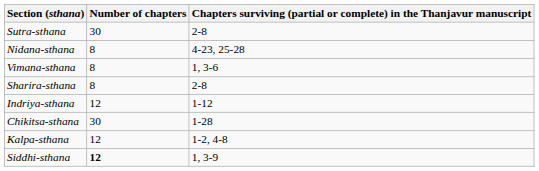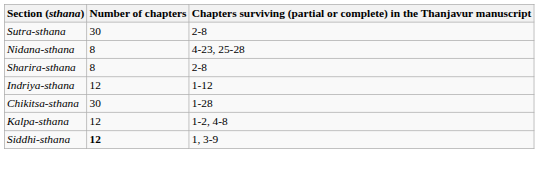 <table class="wikitable">
 <tr>
 <th>Section (<em>sthana</em>)</th>
 <th>Number of chapters</th>
 <th>Chapters surviving (partial or complete) in the Thanjavur manuscript</th>
 </tr>
 <tr>
 <td><em>Sutra-sthana</em></td>
 <td>30</td>
 <td>2-8</td>
 </tr>
 <tr>
 <td><em>Nidana-sthana</em></td>
 <td>8</td>
 <td>4-23, 25-28</td>
-</tr>
-<tr>
-<td><em>Vimana-sthana</em></td>
-<td>8</td>
-<td>1, 3-6</td>
 </tr>
 <tr>
 <td><em>Sharira-sthana</em></td>
 <td>8</td>
 <td>2-8</td>
 </tr>
 <tr>
 <td><em>Indriya-sthana</em></td>
 <td>12</td>
 <td>1-12</td>
 </tr>
 <tr>
 <td><em>Chikitsa-sthana</em></td>
 <td>30</td>
 <td>1-28</td>
 </tr>
 <tr>
 <td><em>Kalpa-sthana</em></td>
 <td>12</td>
 <td>1-2, 4-8</td>
 </tr>
 <tr>
 <td><em>Siddhi-sthana</em></td>
 <td><strong>12</strong></td>
 <td>1, 3-9</td>
 </tr>
 </table>
